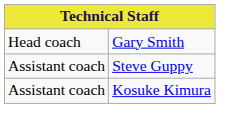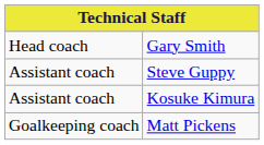 <table class="wikitable sortable">
 <tr>
 <th style="background:#EDE939; color:#201547;" scope="col" colspan="2">Technical Staff</th>
 </tr>
 <tr>
 <td>Head coach</td>
 <td><a href='#'>Gary Smith</a></td>
 </tr>
 <tr>
 <td>Assistant coach</td>
 <td><a href='#'>Steve Guppy</a></td>
 </tr>
 <tr>
 <td>Assistant coach</td>
 <td><a href='#'>Kosuke Kimura</a></td>
 </tr>
+<tr>
+<td>Goalkeeping coach</td>
+<td><a href='#'>Matt Pickens</a></td>
+</tr>
 </table>
